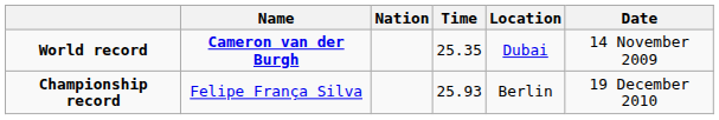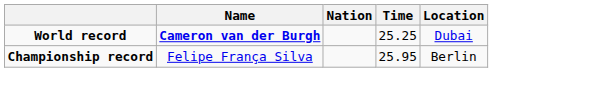 <table class=wikitable style=text-align:center>
 <tr>
 <th></th>
 <th>Name</th>
 <th>Nation</th>
 <th>Time</th>
 <th>Location</th>
-<th>Date</th>
 </tr>
 <tr>
 <td><strong>World record</strong></td>
 <td><strong><a href='#'>Cameron van der Burgh</a></strong></td>
 <td></td>
-<td align=left>25.35</td>
+<td align=left>25.25</td>
 <td><a href='#'>Dubai</a></td>
-<td>14 November 2009</td>
 </tr>
 <tr>
 <td><strong>Championship record</strong></td>
 <td><a href='#'>Felipe França Silva</a></td>
 <td></td>
-<td align=left>25.93</td>
+<td align=left>25.95</td>
 <td>Berlin</td>
-<td>19 December 2010</td>
 </tr>
 </table>
